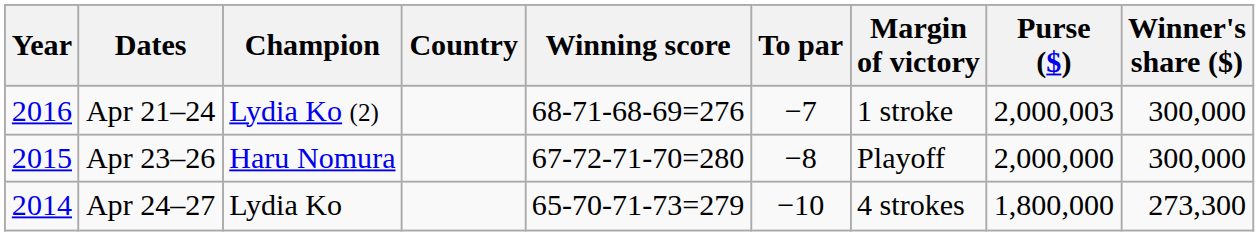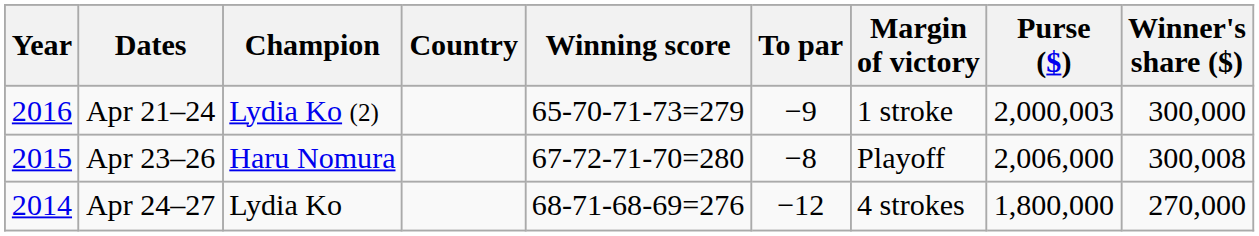 <table class="wikitable">
 <tr>
 <th>Year</th>
 <th>Dates</th>
 <th>Champion</th>
 <th>Country</th>
 <th>Winning score</th>
 <th>To par</th>
 <th>Margin<br>of victory</th>
 <th>Purse<br>(<a href='#'>$</a>)</th>
 <th>Winner's<br>share ($)</th>
 </tr>
 <tr>
 <td><a href='#'>2016</a></td>
 <td>Apr 21–24</td>
 <td><a href='#'>Lydia Ko</a> <small>(2)</small></td>
 <td></td>
-<td>68-71-68-69=276</td>
-<td align=center>−7</td>
+<td>65-70-71-73=279</td>
+<td align=center>−9</td>
 <td>1 stroke</td>
 <td align=right>2,000,003</td>
 <td align=right>300,000</td>
 </tr>
 <tr>
 <td><a href='#'>2015</a></td>
 <td>Apr 23–26</td>
 <td><a href='#'>Haru Nomura</a></td>
 <td></td>
 <td>67-72-71-70=280</td>
 <td align=center>−8</td>
 <td>Playoff</td>
-<td align=right>2,000,000</td>
-<td align=right>300,000</td>
+<td align=right>2,006,000</td>
+<td align=right>300,008</td>
 </tr>
 <tr>
 <td><a href='#'>2014</a></td>
 <td>Apr 24–27</td>
 <td>Lydia Ko</td>
 <td></td>
-<td>65-70-71-73=279</td>
-<td align=center>−10</td>
+<td>68-71-68-69=276</td>
+<td align=center>−12</td>
 <td>4 strokes</td>
 <td align=right>1,800,000</td>
-<td align=right>273,300</td>
+<td align=right>270,000</td>
 </tr>
 </table>
